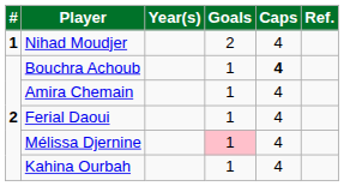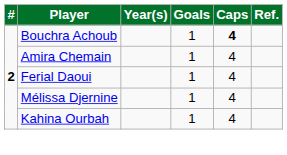 <table class="wikitable sortable">
 <tr>
 <th style="background:#007229;color:white">#</th>
 <th style="background:#007229;color:white">Player</th>
 <th style="background:#007229;color:white">Year(s)</th>
 <th style="background:#007229;color:white">Goals</th>
 <th style="background:#007229;color:white">Caps</th>
 <th style="background:#007229;color:white">Ref.</th>
-</tr>
-<tr>
-<td align=center><strong>1</strong></td>
-<td><a href='#'>Nihad Moudjer</a></td>
-<td></td>
-<td align=center>2</td>
-<td align=center>4</td>
-<td></td>
 </tr>
 <tr>
 <td align=center rowspan=5><strong>2</strong></td>
 <td><a href='#'>Bouchra Achoub</a></td>
 <td></td>
 <td align=center>1</td>
 <td align=center><strong>4</strong></td>
 </tr>
 <tr>
 <td><a href='#'>Amira Chemain</a></td>
 <td></td>
 <td align=center>1</td>
 <td align=center>4</td>
 <td></td>
 </tr>
 <tr>
 <td><a href='#'>Ferial Daoui</a></td>
 <td></td>
 <td align=center>1</td>
 <td align=center>4</td>
 <td></td>
 </tr>
 <tr>
 <td><a href='#'>Mélissa Djernine</a></td>
 <td></td>
-<td align=center style="background: pink;">1</td>
+<td align=center>1</td>
 <td align=center>4</td>
 <td></td>
 </tr>
 <tr>
 <td><a href='#'>Kahina Ourbah</a></td>
 <td></td>
 <td align=center>1</td>
 <td align=center>4</td>
 <td></td>
 </tr>
 </table>
